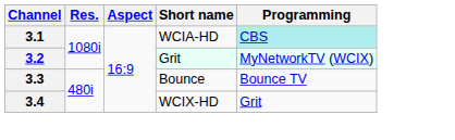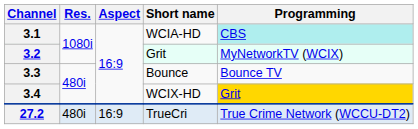 <table class="wikitable">
 <tr>
 <th scope = "col"><a href='#'>Channel</a></th>
 <th scope = "col"><a href='#'>Res.</a></th>
 <th scope = "col"><a href='#'>Aspect</a></th>
 <th scope = "col">Short name</th>
 <th scope = "col">Programming</th>
 </tr>
 <tr>
 <th scope = "row">3.1</th>
 <td rowspan=2><a href='#'>1080i</a></td>
 <td rowspan=4><a href='#'>16:9</a></td>
 <td>WCIA-HD</td>
 <td style="background: paleturquoise;"><a href='#'>CBS</a></td>
 </tr>
 <tr style="background-color: #E6FFF7;">
 <th scope = "row"><a href='#'>3.2</a></th>
 <td>Grit</td>
 <td><a href='#'>MyNetworkTV</a> (<a href='#'>WCIX</a>)</td>
 </tr>
 <tr>
 <th scope = "row">3.3</th>
 <td rowspan=2><a href='#'>480i</a></td>
 <td>Bounce</td>
 <td><a href='#'>Bounce TV</a></td>
 </tr>
 <tr>
 <th scope = "row">3.4</th>
 <td>WCIX-HD</td>
-<td><a href='#'>Grit</a></td>
+<td style="background: gold;"><a href='#'>Grit</a></td>
+</tr>
+<tr style="background-color:#DFEBF6; border-top: 2px solid #003399;">
+<th scope = "row"><a href='#'>27.2</a></th>
+<td>480i</td>
+<td>16:9</td>
+<td>TrueCri</td>
+<td><a href='#'>True Crime Network</a> (<a href='#'>WCCU-DT2</a>)</td>
 </tr>
 </table>
